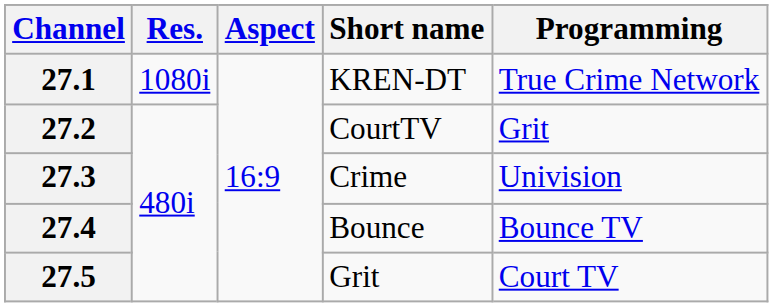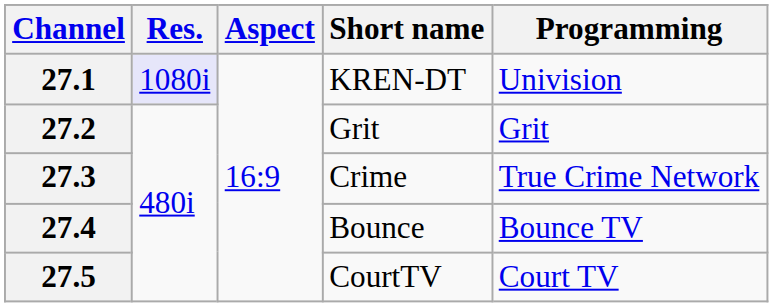 <table class="wikitable">
 <tr>
 <th><a href='#'>Channel</a></th>
 <th><a href='#'>Res.</a></th>
 <th><a href='#'>Aspect</a></th>
 <th>Short name</th>
 <th>Programming</th>
 </tr>
 <tr>
 <th scope = "row">27.1</th>
-<td><a href='#'>1080i</a></td>
+<td style="background: lavender;"><a href='#'>1080i</a></td>
 <td rowspan=5><a href='#'>16:9</a></td>
 <td>KREN-DT</td>
-<td><a href='#'>True Crime Network</a></td>
+<td><a href='#'>Univision</a></td>
 </tr>
 <tr>
 <th scope = "row">27.2</th>
 <td rowspan=4><a href='#'>480i</a></td>
-<td>CourtTV</td>
+<td>Grit</td>
 <td><a href='#'>Grit</a></td>
 </tr>
 <tr>
 <th scope = "row">27.3</th>
 <td>Crime</td>
-<td><a href='#'>Univision</a></td>
+<td><a href='#'>True Crime Network</a></td>
 </tr>
 <tr>
 <th scope = "row">27.4</th>
 <td>Bounce</td>
 <td><a href='#'>Bounce TV</a></td>
 </tr>
 <tr>
 <th scope = "row">27.5</th>
-<td>Grit</td>
+<td>CourtTV</td>
 <td><a href='#'>Court TV</a></td>
 </tr>
 </table>
